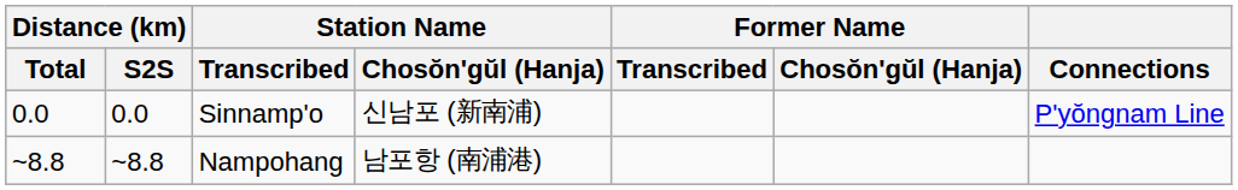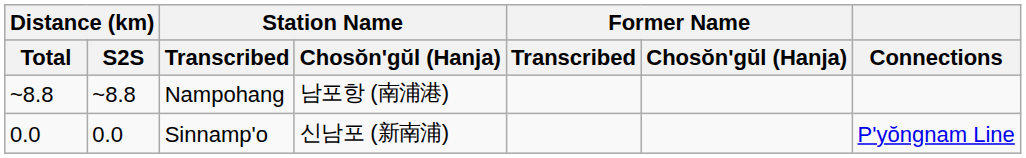 <table class="wikitable" style="font-size:90%;">
 <tr>
 <th colspan="2">Distance (km)</th>
 <th colspan="2">Station Name</th>
 <th colspan="2">Former Name</th>
 <th></th>
 </tr>
 <tr>
 <th>Total</th>
 <th>S2S</th>
 <th>Transcribed</th>
 <th>Chosŏn'gŭl (Hanja)</th>
 <th>Transcribed</th>
 <th>Chosŏn'gŭl (Hanja)</th>
 <th>Connections</th>
 </tr>
 <tr>
+<td>~8.8</td>
+<td>~8.8</td>
+<td>Nampohang</td>
+<td>남포항 (南浦港)</td>
+<td></td>
+<td></td>
+<td></td>
+</tr>
+<tr>
 <td>0.0</td>
 <td>0.0</td>
 <td>Sinnamp'o</td>
 <td>신남포 (新南浦)</td>
 <td></td>
 <td></td>
 <td><a href='#'>P'yŏngnam Line</a></td>
 </tr>
-<tr>
-<td>~8.8</td>
-<td>~8.8</td>
-<td>Nampohang</td>
-<td>남포항 (南浦港)</td>
-<td></td>
-<td></td>
-<td></td>
-</tr>
 </table>
